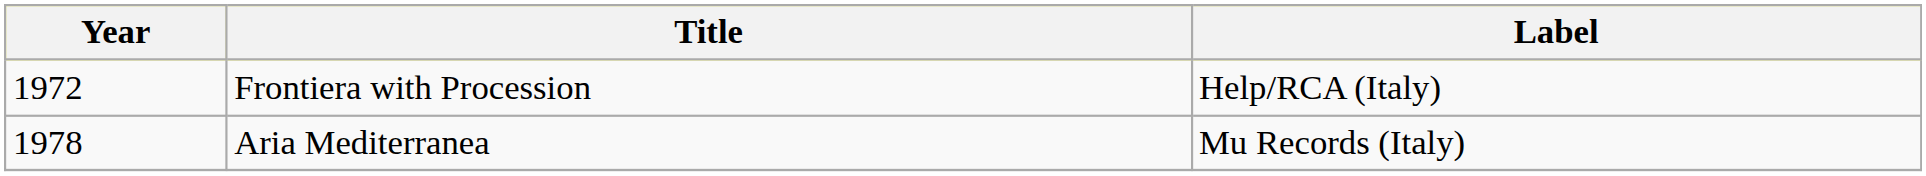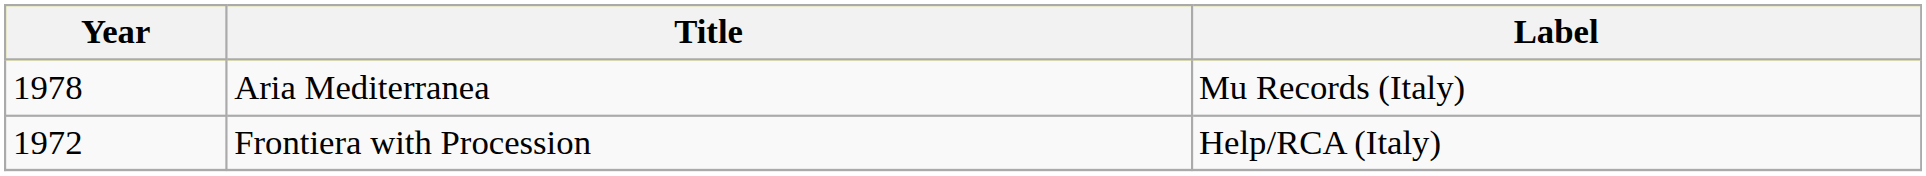 <table class="wikitable" width=100% align=center>
 <tr bgcolor=yellow>
 <th>Year</th>
 <th>Title</th>
 <th>Label</th>
 </tr>
 <tr>
+<td>1978</td>
+<td>Aria Mediterranea</td>
+<td>Mu Records (Italy)</td>
+</tr>
+<tr>
 <td>1972</td>
 <td>Frontiera with Procession</td>
 <td>Help/RCA (Italy)</td>
 </tr>
 <tr>
-<td>1978</td>
-<td>Aria Mediterranea</td>
-<td>Mu Records (Italy)</td>
-</tr>
-<tr>
 </tr>
 </table>
